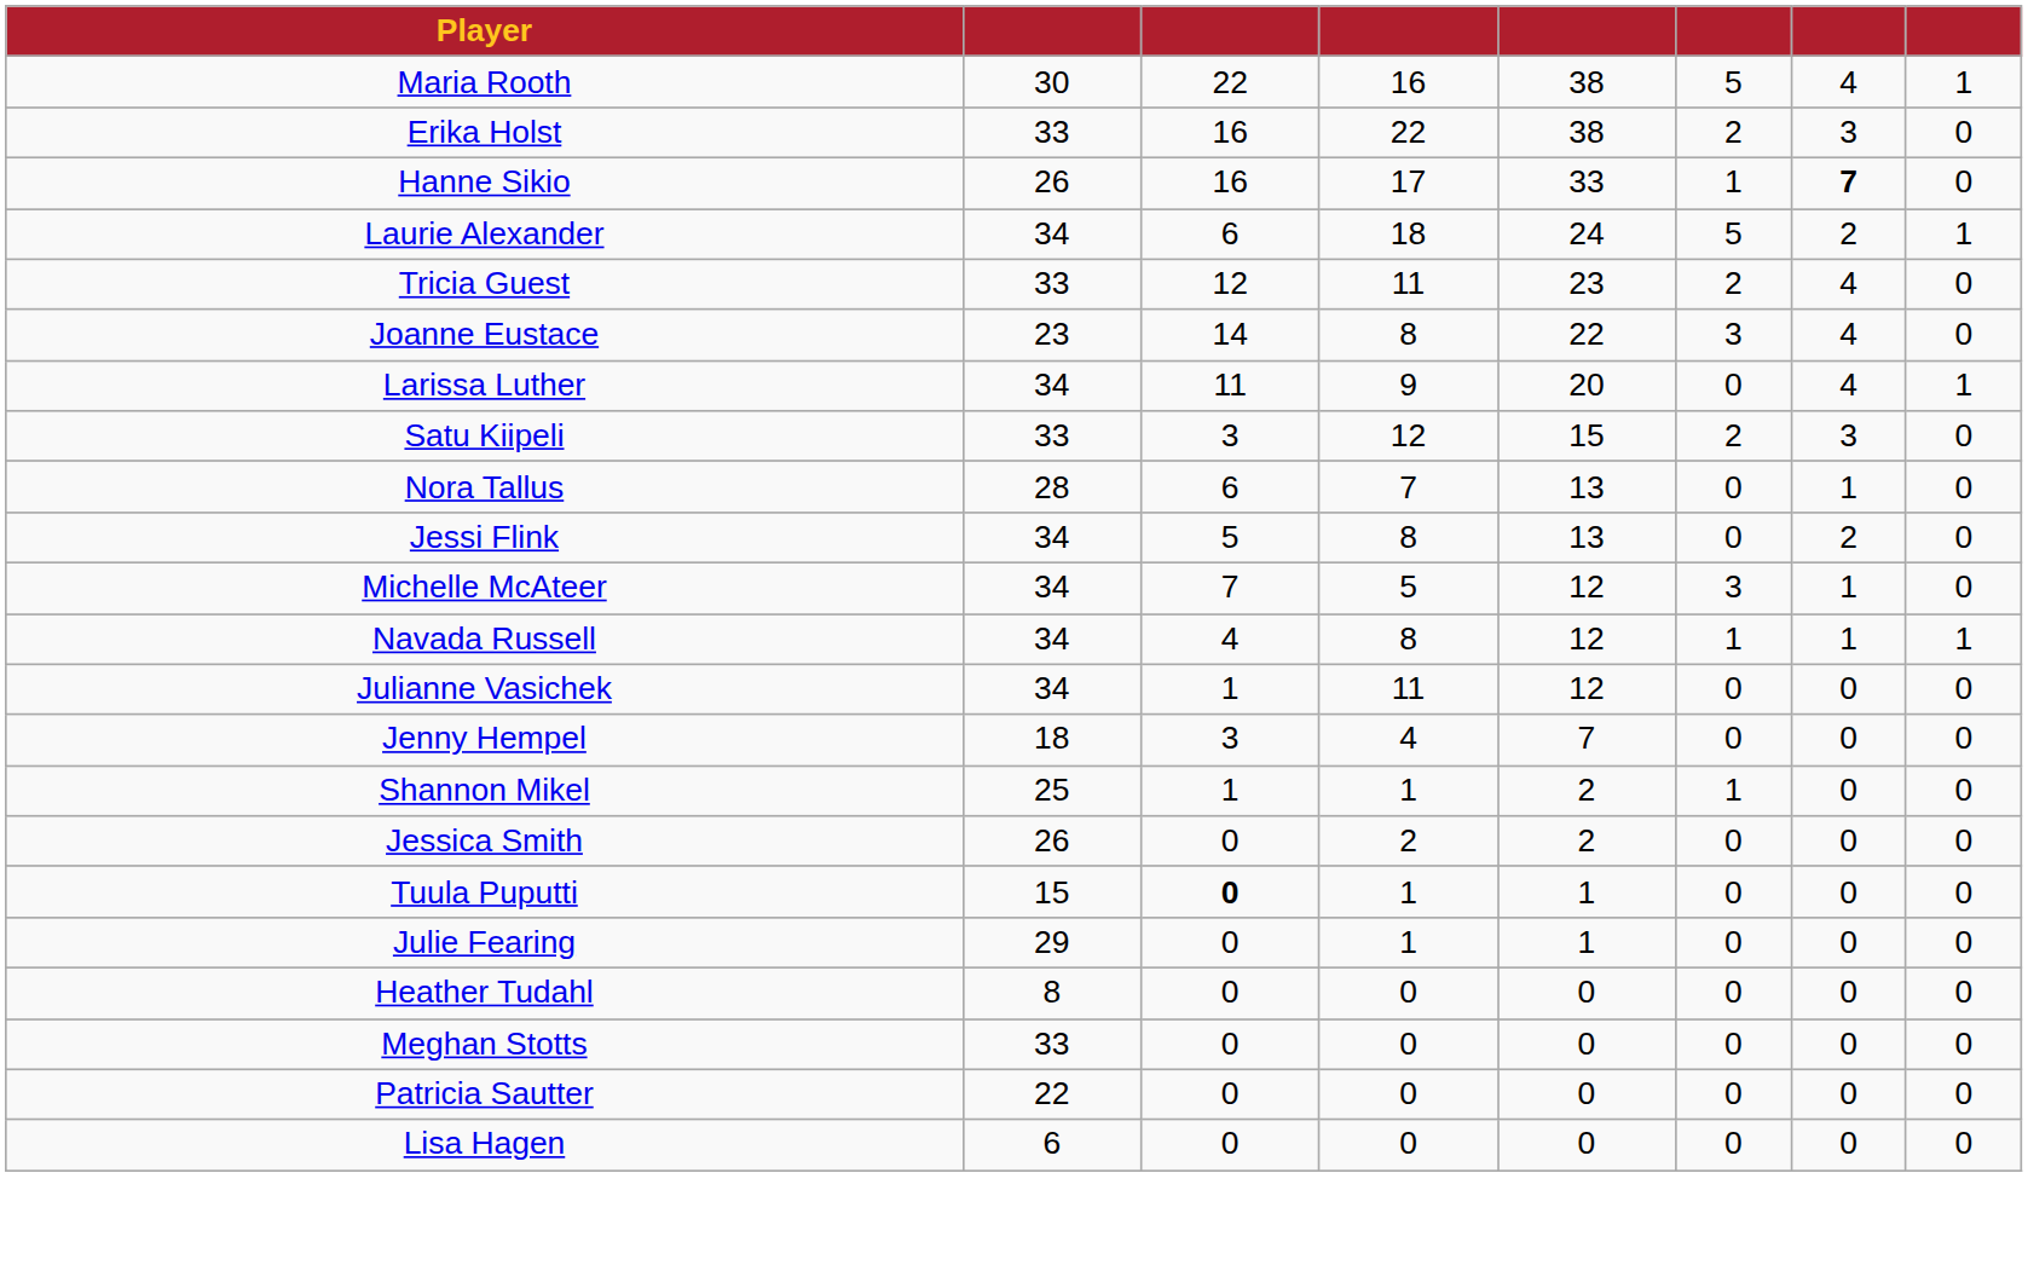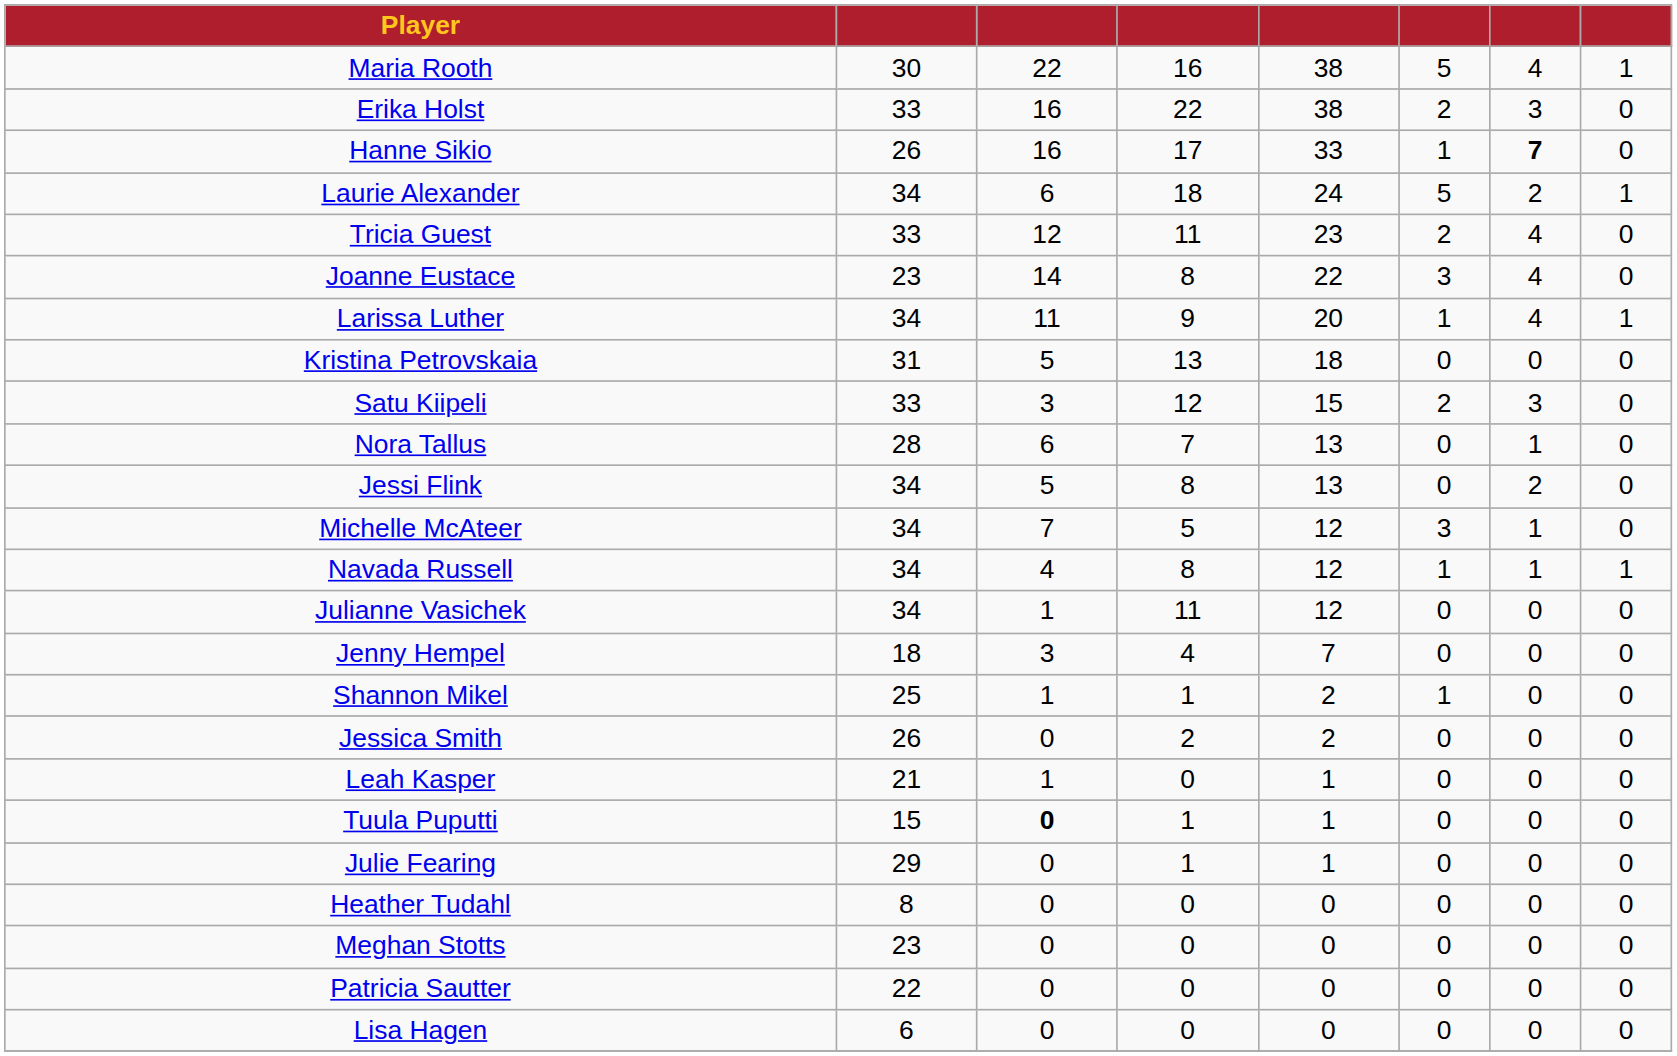 <table class="wikitable" style="text-align: center;" width="80%">
 <tr>
 <th style="background:#AF1E2D; color:#FFC61E;">Player</th>
 <th style="background:#AF1E2D; color:#FFC61E;"></th>
 <th style="background:#AF1E2D; color:#FFC61E;"></th>
 <th style="background:#AF1E2D; color:#FFC61E;"></th>
 <th style="background:#AF1E2D; color:#FFC61E;"></th>
 <th style="background:#AF1E2D; color:#FFC61E;"></th>
 <th style="background:#AF1E2D; color:#FFC61E;"></th>
 <th style="background:#AF1E2D; color:#FFC61E;"></th>
 </tr>
 <tr>
 <td><a href='#'>Maria Rooth</a></td>
 <td>30</td>
 <td>22</td>
 <td>16</td>
 <td>38</td>
 <td>5</td>
 <td>4</td>
 <td>1</td>
 </tr>
 <tr>
 <td><a href='#'>Erika Holst</a></td>
 <td>33</td>
 <td>16</td>
 <td>22</td>
 <td>38</td>
 <td>2</td>
 <td>3</td>
 <td>0</td>
 </tr>
 <tr>
 <td><a href='#'>Hanne Sikio</a></td>
 <td>26</td>
 <td>16</td>
 <td>17</td>
 <td>33</td>
 <td>1</td>
 <td><strong>7</strong></td>
 <td>0</td>
 </tr>
 <tr>
 <td><a href='#'>Laurie Alexander</a></td>
 <td>34</td>
 <td>6</td>
 <td>18</td>
 <td>24</td>
 <td>5</td>
 <td>2</td>
 <td>1</td>
 </tr>
 <tr>
 <td><a href='#'>Tricia Guest</a></td>
 <td>33</td>
 <td>12</td>
 <td>11</td>
 <td>23</td>
 <td>2</td>
 <td>4</td>
 <td>0</td>
 </tr>
 <tr>
 <td><a href='#'>Joanne Eustace</a></td>
 <td>23</td>
 <td>14</td>
 <td>8</td>
 <td>22</td>
 <td>3</td>
 <td>4</td>
 <td>0</td>
 </tr>
 <tr>
 <td><a href='#'>Larissa Luther</a></td>
 <td>34</td>
 <td>11</td>
 <td>9</td>
 <td>20</td>
-<td>0</td>
+<td>1</td>
 <td>4</td>
 <td>1</td>
+</tr>
+<tr>
+<td><a href='#'>Kristina Petrovskaia</a></td>
+<td>31</td>
+<td>5</td>
+<td>13</td>
+<td>18</td>
+<td>0</td>
+<td>0</td>
+<td>0</td>
 </tr>
 <tr>
 <td><a href='#'>Satu Kiipeli</a></td>
 <td>33</td>
 <td>3</td>
 <td>12</td>
 <td>15</td>
 <td>2</td>
 <td>3</td>
 <td>0</td>
 </tr>
 <tr>
 <td><a href='#'>Nora Tallus</a></td>
 <td>28</td>
 <td>6</td>
 <td>7</td>
 <td>13</td>
 <td>0</td>
 <td>1</td>
 <td>0</td>
 </tr>
 <tr>
 <td><a href='#'>Jessi Flink</a></td>
 <td>34</td>
 <td>5</td>
 <td>8</td>
 <td>13</td>
 <td>0</td>
 <td>2</td>
 <td>0</td>
 </tr>
 <tr>
 <td><a href='#'>Michelle McAteer</a></td>
 <td>34</td>
 <td>7</td>
 <td>5</td>
 <td>12</td>
 <td>3</td>
 <td>1</td>
 <td>0</td>
 </tr>
 <tr>
 <td><a href='#'>Navada Russell</a></td>
 <td>34</td>
 <td>4</td>
 <td>8</td>
 <td>12</td>
 <td>1</td>
 <td>1</td>
 <td>1</td>
 </tr>
 <tr>
 <td><a href='#'>Julianne Vasichek</a></td>
 <td>34</td>
 <td>1</td>
 <td>11</td>
 <td>12</td>
 <td>0</td>
 <td>0</td>
 <td>0</td>
 </tr>
 <tr>
 <td><a href='#'>Jenny Hempel</a></td>
 <td>18</td>
 <td>3</td>
 <td>4</td>
 <td>7</td>
 <td>0</td>
 <td>0</td>
 <td>0</td>
 </tr>
 <tr>
 <td><a href='#'>Shannon Mikel</a></td>
 <td>25</td>
 <td>1</td>
 <td>1</td>
 <td>2</td>
 <td>1</td>
 <td>0</td>
 <td>0</td>
 </tr>
 <tr>
 <td><a href='#'>Jessica Smith</a></td>
 <td>26</td>
 <td>0</td>
 <td>2</td>
 <td>2</td>
 <td>0</td>
 <td>0</td>
 <td>0</td>
 </tr>
 <tr>
+<td><a href='#'>Leah Kasper</a></td>
+<td>21</td>
+<td>1</td>
+<td>0</td>
+<td>1</td>
+<td>0</td>
+<td>0</td>
+<td>0</td>
+</tr>
+<tr>
 <td><a href='#'>Tuula Puputti</a></td>
 <td>15</td>
 <td><strong>0</strong></td>
 <td>1</td>
 <td>1</td>
 <td>0</td>
 <td>0</td>
 <td>0</td>
 </tr>
 <tr>
 <td><a href='#'>Julie Fearing</a></td>
 <td>29</td>
 <td>0</td>
 <td>1</td>
 <td>1</td>
 <td>0</td>
 <td>0</td>
 <td>0</td>
 </tr>
 <tr>
 <td><a href='#'>Heather Tudahl</a></td>
 <td>8</td>
 <td>0</td>
 <td>0</td>
 <td>0</td>
 <td>0</td>
 <td>0</td>
 <td>0</td>
 </tr>
 <tr>
 <td><a href='#'>Meghan Stotts</a></td>
-<td>33</td>
+<td>23</td>
 <td>0</td>
 <td>0</td>
 <td>0</td>
 <td>0</td>
 <td>0</td>
 <td>0</td>
 </tr>
 <tr>
 <td><a href='#'>Patricia Sautter</a></td>
 <td>22</td>
 <td>0</td>
 <td>0</td>
 <td>0</td>
 <td>0</td>
 <td>0</td>
 <td>0</td>
 </tr>
 <tr>
 <td><a href='#'>Lisa Hagen</a></td>
 <td>6</td>
 <td>0</td>
 <td>0</td>
 <td>0</td>
 <td>0</td>
 <td>0</td>
 <td>0</td>
 </tr>
 <tr>
 </tr>
 </table>
